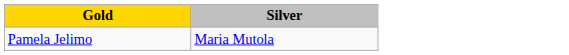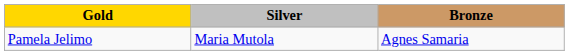 <table class="wikitable" style="text-align:left">
 <tr align="center">
 <td width=200 bgcolor=gold><strong>Gold</strong></td>
 <td width=200 bgcolor=silver><strong>Silver</strong></td>
+<td width=200 bgcolor=CC9966><strong>Bronze</strong></td>
 </tr>
 <tr>
 <td><a href='#'>Pamela Jelimo</a><br><em></em></td>
 <td><a href='#'>Maria Mutola</a><br><em></em></td>
+<td><a href='#'>Agnes Samaria</a><br><em></em></td>
 </tr>
 </table>
